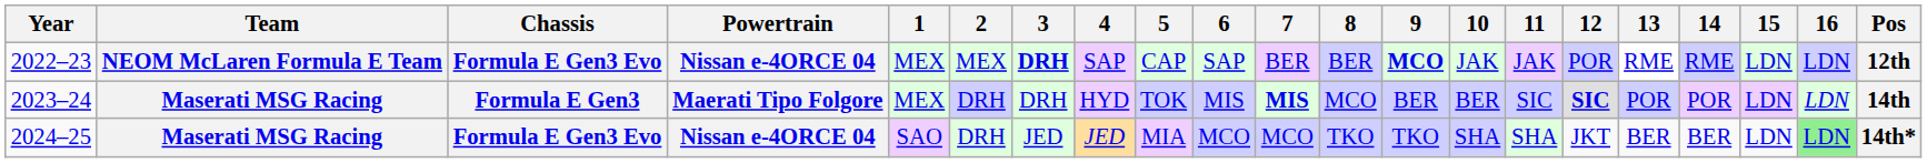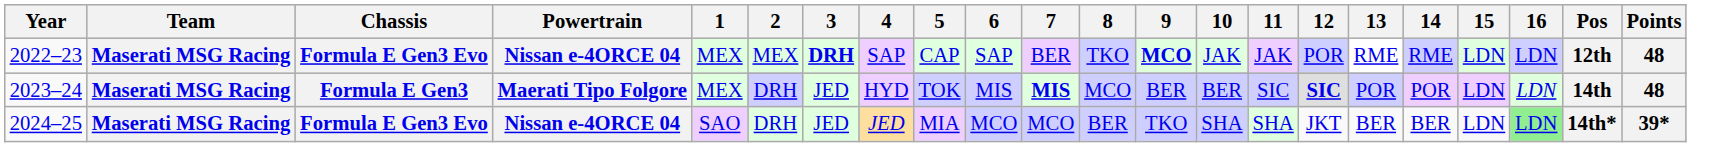 <table class="wikitable" style="text-align:center; font-size:85%">
 <tr>
 <th>Year</th>
 <th>Team</th>
 <th>Chassis</th>
 <th>Powertrain</th>
 <th>1</th>
 <th>2</th>
 <th>3</th>
 <th>4</th>
 <th>5</th>
 <th>6</th>
 <th>7</th>
 <th>8</th>
 <th>9</th>
 <th>10</th>
 <th>11</th>
 <th>12</th>
 <th>13</th>
 <th>14</th>
 <th>15</th>
 <th>16</th>
 <th>Pos</th>
+<th>Points</th>
 </tr>
 <tr>
 <td nowrap><a href='#'>2022–23</a></td>
-<th nowrap><a href='#'>NEOM McLaren Formula E Team</a></th>
+<th nowrap><a href='#'>Maserati MSG Racing</a></th>
 <th nowrap><a href='#'>Formula E Gen3 Evo</a></th>
 <th nowrap><a href='#'>Nissan e-4ORCE 04</a></th>
 <td style="background:#DFFFDF;"><a href='#'>MEX</a><br></td>
 <td style="background:#dfffdf;"><a href='#'>MEX</a><br></td>
 <td style="background:#DFFFDF;"><strong><a href='#'>DRH</a></strong><br></td>
 <td style="background:#efcfff;"><a href='#'>SAP</a><br></td>
 <td style="background:#DFFFDF;"><a href='#'>CAP</a><br></td>
 <td style="background:#DFFFDF;"><a href='#'>SAP</a><br></td>
 <td style="background:#efcfff;"><a href='#'>BER</a><br></td>
-<td style="background:#cfcfff;"><a href='#'>BER</a><br></td>
+<td style="background:#CFCFFF;"><a href='#'>TKO</a><br></td>
 <td style="background:#DFFFDF;"><strong><a href='#'>MCO</a></strong><br></td>
 <td style="background:#dfffdf;"><a href='#'>JAK</a><br></td>
 <td style="background:#efcfff;"><a href='#'>JAK</a><br></td>
 <td style="background:#cfcfff;"><a href='#'>POR</a><br></td>
 <td style="background:#ffffff;"><a href='#'>RME</a><br></td>
 <td style="background:#cfcfff;"><a href='#'>RME</a><br></td>
 <td style="background:#DFFFDF;"><a href='#'>LDN</a><br></td>
 <td style="background:#CFCFFF;"><a href='#'>LDN</a><br></td>
 <th>12th</th>
+<th>48</th>
 </tr>
 <tr>
 <td nowrap><a href='#'>2023–24</a></td>
 <th nowrap><a href='#'>Maserati MSG Racing</a></th>
 <th nowrap><a href='#'>Formula E Gen3</a></th>
 <th nowrap><a href='#'>Maerati Tipo Folgore</a></th>
 <td style="background:#dfffdf;"><a href='#'>MEX</a><br></td>
 <td style="background:#cfcfff;"><a href='#'>DRH</a><br></td>
-<td style="background:#dfffdf;"><a href='#'>DRH</a><br></td>
+<td style="background:#dfffdf;"><a href='#'>JED</a><br></td>
 <td style="background:#EFCFFF;"><a href='#'>HYD</a><br></td>
 <td style="background:#cfcfff;"><a href='#'>TOK</a><br></td>
 <td style="background:#cfcfff;"><a href='#'>MIS</a><br></td>
 <td style="background:#dfffdf;"><strong><a href='#'>MIS</a></strong><br></td>
 <td style="background:#cfcfff;"><a href='#'>MCO</a><br></td>
 <td style="background:#cfcfff;"><a href='#'>BER</a><br></td>
 <td style="background:#cfcfff;"><a href='#'>BER</a><br></td>
 <td style="background:#cfcfff;"><a href='#'>SIC</a><br></td>
 <td style="background:#dfdfdf;"><strong><a href='#'>SIC</a></strong><br></td>
 <td style="background:#cfcfff;"><a href='#'>POR</a><br></td>
 <td style="background:#efcfff;"><a href='#'>POR</a><br></td>
 <td style="background:#efcfff;"><a href='#'>LDN</a><br></td>
 <td style="background:#dfffdf;"><em><a href='#'>LDN</a></em><br></td>
 <th>14th</th>
+<th>48</th>
 </tr>
 <tr>
 <td nowrap><a href='#'>2024–25</a></td>
 <th nowrap><a href='#'>Maserati MSG Racing</a></th>
 <th nowrap><a href='#'>Formula E Gen3 Evo</a></th>
 <th nowrap><a href='#'>Nissan e-4ORCE 04</a></th>
 <td style="background:#EFCFFF;"><a href='#'>SAO</a><br></td>
 <td style="background:#DFFFDF;"><a href='#'>DRH</a><br></td>
 <td style="background:#dfffdf;"><a href='#'>JED</a><br></td>
 <td style="background:#ffdf9f;"><em><a href='#'>JED</a></em><br></td>
 <td style="background:#efcfff;"><a href='#'>MIA</a><br></td>
 <td style="background:#CFCFFF;"><a href='#'>MCO</a><br></td>
 <td style="background:#CFCFFF;"><a href='#'>MCO</a><br></td>
-<td style="background:#CFCFFF;"><a href='#'>TKO</a><br></td>
+<td style="background:#cfcfff;"><a href='#'>BER</a><br></td>
 <td style="background:#CFCFFF;"><a href='#'>TKO</a><br></td>
 <td style="background:#CFCFFF;"><a href='#'>SHA</a><br></td>
 <td style="background:#DFFFDF;"><a href='#'>SHA</a><br></td>
 <td><a href='#'>JKT</a></td>
 <td><a href='#'>BER</a></td>
 <td><a href='#'>BER</a></td>
 <td><a href='#'>LDN</a></td>
 <td style="background: lightgreen;"><a href='#'>LDN</a></td>
 <th>14th*</th>
+<th>39*</th>
 </tr>
 </table>
